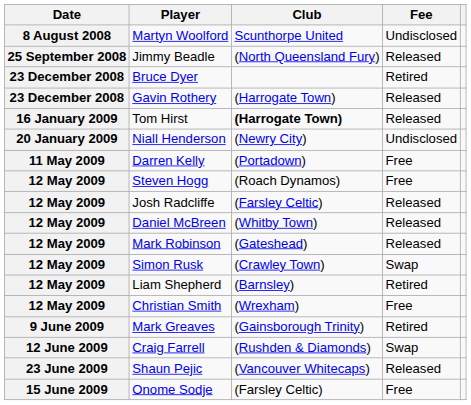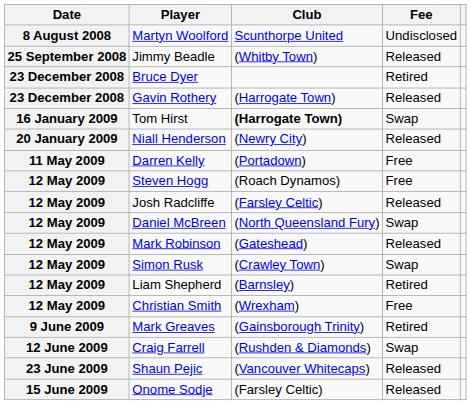 <table class="wikitable plainrowheaders">
 <tr>
 <th scope=col>Date</th>
 <th scope=col>Player</th>
 <th scope=col>Club</th>
 <th scope=col>Fee</th>
 <th scope=col class=unsortable></th>
 </tr>
 <tr>
 <th scope=row>8 August 2008</th>
 <td><a href='#'>Martyn Woolford</a></td>
 <td><a href='#'>Scunthorpe United</a></td>
 <td>Undisclosed</td>
 <td style="text-align:center;"></td>
 </tr>
 <tr>
 <th scope=row>25 September 2008</th>
 <td>Jimmy Beadle</td>
-<td>(<a href='#'>North Queensland Fury</a>)</td>
+<td>(<a href='#'>Whitby Town</a>)</td>
 <td>Released</td>
 <td style="text-align:center;"></td>
 </tr>
 <tr>
 <th scope=row>23 December 2008</th>
 <td><a href='#'>Bruce Dyer</a></td>
 <td></td>
 <td>Retired</td>
 <td style="text-align:center;"></td>
 </tr>
 <tr>
 <th scope=row>23 December 2008</th>
 <td><a href='#'>Gavin Rothery</a></td>
 <td>(<a href='#'>Harrogate Town</a>)</td>
 <td>Released</td>
 <td style="text-align:center;"></td>
 </tr>
 <tr>
 <th scope=row>16 January 2009</th>
 <td>Tom Hirst</td>
 <td><strong>(Harrogate Town)</strong></td>
-<td>Released</td>
+<td>Swap</td>
 <td style="text-align:center;"></td>
 </tr>
 <tr>
 <th scope=row>20 January 2009</th>
 <td><a href='#'>Niall Henderson</a></td>
 <td>(<a href='#'>Newry City</a>)</td>
-<td>Undisclosed</td>
+<td>Released</td>
 <td style="text-align:center;"></td>
 </tr>
 <tr>
 <th scope=row>11 May 2009</th>
 <td><a href='#'>Darren Kelly</a></td>
 <td>(<a href='#'>Portadown</a>)</td>
 <td>Free</td>
 <td style="text-align:center;"></td>
 </tr>
 <tr>
 <th scope=row>12 May 2009</th>
 <td><a href='#'>Steven Hogg</a></td>
 <td>(Roach Dynamos)</td>
 <td>Free</td>
 <td style="text-align:center;"></td>
 </tr>
 <tr>
 <th scope=row>12 May 2009</th>
 <td>Josh Radcliffe</td>
 <td>(<a href='#'>Farsley Celtic</a>)</td>
 <td>Released</td>
 <td style="text-align:center;"></td>
 </tr>
 <tr>
 <th scope=row>12 May 2009</th>
 <td><a href='#'>Daniel McBreen</a></td>
-<td>(<a href='#'>Whitby Town</a>)</td>
-<td>Released</td>
+<td>(<a href='#'>North Queensland Fury</a>)</td>
+<td>Swap</td>
 <td style="text-align:center;"></td>
 </tr>
 <tr>
 <th scope=row>12 May 2009</th>
 <td><a href='#'>Mark Robinson</a></td>
 <td>(<a href='#'>Gateshead</a>)</td>
 <td>Released</td>
 <td style="text-align:center;"></td>
 </tr>
 <tr>
 <th scope=row>12 May 2009</th>
 <td><a href='#'>Simon Rusk</a></td>
 <td>(<a href='#'>Crawley Town</a>)</td>
 <td>Swap</td>
 <td style="text-align:center;"></td>
 </tr>
 <tr>
 <th scope=row>12 May 2009</th>
 <td>Liam Shepherd</td>
 <td>(<a href='#'>Barnsley</a>)</td>
 <td>Retired</td>
 <td style="text-align:center;"></td>
 </tr>
 <tr>
 <th scope=row>12 May 2009</th>
 <td><a href='#'>Christian Smith</a></td>
 <td>(<a href='#'>Wrexham</a>)</td>
 <td>Free</td>
 <td style="text-align:center;"></td>
 </tr>
 <tr>
 <th scope=row>9 June 2009</th>
 <td><a href='#'>Mark Greaves</a></td>
 <td>(<a href='#'>Gainsborough Trinity</a>)</td>
 <td>Retired</td>
 <td style="text-align:center;"></td>
 </tr>
 <tr>
 <th scope=row>12 June 2009</th>
 <td><a href='#'>Craig Farrell</a></td>
 <td>(<a href='#'>Rushden & Diamonds</a>)</td>
 <td>Swap</td>
 <td style="text-align:center;"></td>
 </tr>
 <tr>
 <th scope=row>23 June 2009</th>
 <td><a href='#'>Shaun Pejic</a></td>
 <td>(<a href='#'>Vancouver Whitecaps</a>)</td>
 <td>Released</td>
 <td style="text-align:center;"></td>
 </tr>
 <tr>
 <th scope=row>15 June 2009</th>
 <td><a href='#'>Onome Sodje</a></td>
 <td>(Farsley Celtic)</td>
-<td>Free</td>
+<td>Released</td>
 <td style="text-align:center;"></td>
 </tr>
 </table>
